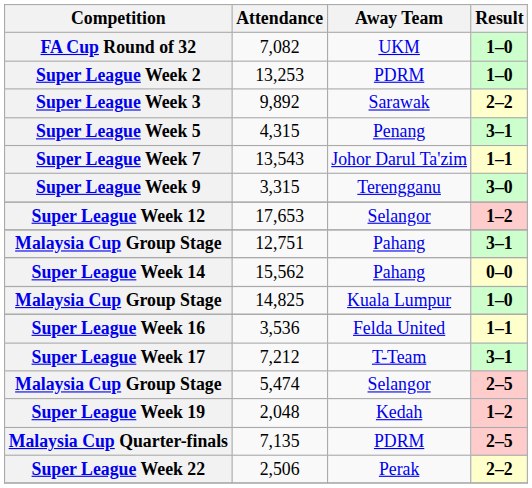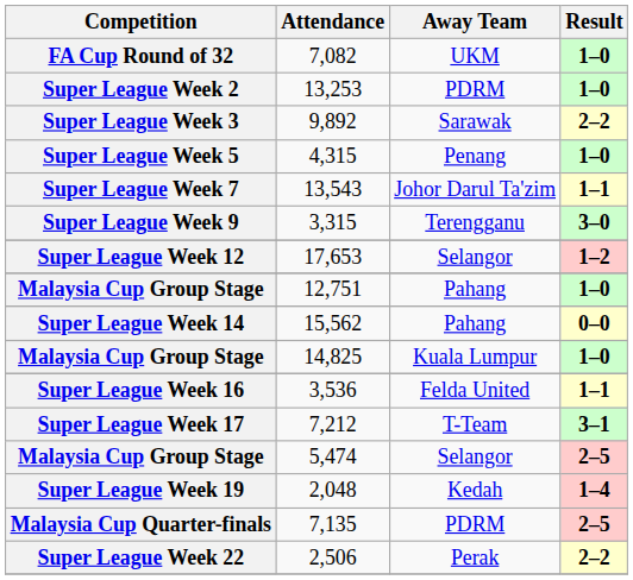 <table class="wikitable plainrowheaders sortable" style="text-align:center;">
 <tr>
 <th>Competition</th>
 <th>Attendance</th>
 <th>Away Team</th>
 <th>Result</th>
 </tr>
 <tr>
 <th scope='row'><a href='#'>FA Cup</a> Round of 32</th>
 <td>7,082</td>
 <td><a href='#'>UKM</a></td>
 <td align=center style="background-color:#ccffcc"><strong>1–0</strong></td>
 </tr>
 <tr>
 <th scope='row'><a href='#'>Super League</a> Week 2</th>
 <td>13,253</td>
 <td><a href='#'>PDRM</a></td>
 <td align=center style="background-color:#ccffcc"><strong>1–0</strong></td>
 </tr>
 <tr>
 <th scope='row'><a href='#'>Super League</a>  Week 3</th>
 <td>9,892</td>
 <td><a href='#'>Sarawak</a></td>
 <td align=center style="background-color:#ffffcc"><strong>2–2</strong></td>
 </tr>
 <tr>
 <th scope='row'><a href='#'>Super League</a>  Week 5</th>
 <td>4,315</td>
 <td><a href='#'>Penang</a></td>
-<td align=center style="background-color:#ccffcc"><strong>3–1</strong></td>
+<td align=center style="background-color:#ccffcc"><strong>1–0</strong></td>
 </tr>
 <tr>
 <th scope='row'><a href='#'>Super League</a>  Week 7</th>
 <td>13,543</td>
 <td><a href='#'>Johor Darul Ta'zim</a></td>
 <td align=center style="background-color:#ffffcc"><strong>1–1</strong></td>
 </tr>
 <tr>
 <th scope='row'><a href='#'>Super League</a>  Week 9</th>
 <td>3,315</td>
 <td><a href='#'>Terengganu</a></td>
 <td align=center style="background-color:#ccffcc"><strong>3–0</strong></td>
 </tr>
 <tr>
 </tr>
 <tr>
 <th scope='row'><a href='#'>Super League</a>  Week 12</th>
 <td>17,653</td>
 <td><a href='#'>Selangor</a></td>
 <td align=center style="background-color:#ffcccc"><strong>1–2</strong></td>
 </tr>
 <tr>
 </tr>
 <tr>
 <th scope='row'><a href='#'>Malaysia Cup</a> Group Stage</th>
 <td>12,751</td>
 <td><a href='#'>Pahang</a></td>
-<td align=center style="background-color:#ccffcc"><strong>3–1</strong></td>
+<td align=center style="background-color:#ccffcc"><strong>1–0</strong></td>
 </tr>
 <tr>
 </tr>
 <tr>
 <th scope='row'><a href='#'>Super League</a>  Week 14</th>
 <td>15,562</td>
 <td><a href='#'>Pahang</a></td>
 <td align=center style="background-color:#ffffcc"><strong>0–0</strong></td>
 </tr>
 <tr>
 </tr>
 <tr>
 <th scope='row'><a href='#'>Malaysia Cup</a> Group Stage</th>
 <td>14,825</td>
 <td><a href='#'>Kuala Lumpur</a></td>
 <td align=center style="background-color:#ccffcc"><strong>1–0</strong></td>
 </tr>
 <tr>
 </tr>
 <tr>
 <th scope='row'><a href='#'>Super League</a>  Week 16</th>
 <td>3,536</td>
 <td><a href='#'>Felda United</a></td>
 <td align=center style="background-color:#ffffcc"><strong>1–1</strong></td>
 </tr>
 <tr>
 <th scope='row'><a href='#'>Super League</a>  Week 17</th>
 <td>7,212</td>
 <td><a href='#'>T-Team</a></td>
 <td align=center style="background-color:#ccffcc"><strong>3–1</strong></td>
 </tr>
 <tr>
 <th scope='row'><a href='#'>Malaysia Cup</a>  Group Stage</th>
 <td>5,474</td>
 <td><a href='#'>Selangor</a></td>
 <td align=center style="background-color:#ffcccc"><strong>2–5</strong></td>
 </tr>
 <tr>
 <th scope='row'><a href='#'>Super League</a>  Week 19</th>
 <td>2,048</td>
 <td><a href='#'>Kedah</a></td>
-<td align=center style="background-color:#ffcccc"><strong>1–2</strong></td>
+<td align=center style="background-color:#ffcccc"><strong>1–4</strong></td>
 </tr>
 <tr>
 <th scope='row'><a href='#'>Malaysia Cup</a>  Quarter-finals</th>
 <td>7,135</td>
 <td><a href='#'>PDRM</a></td>
 <td align=center style="background-color:#ffcccc"><strong>2–5</strong></td>
 </tr>
 <tr>
 <th scope='row'><a href='#'>Super League</a>  Week 22</th>
 <td>2,506</td>
 <td><a href='#'>Perak</a></td>
 <td align=center style="background-color:#ffffcc"><strong>2–2</strong></td>
 </tr>
 <tr>
 </tr>
 </table>
